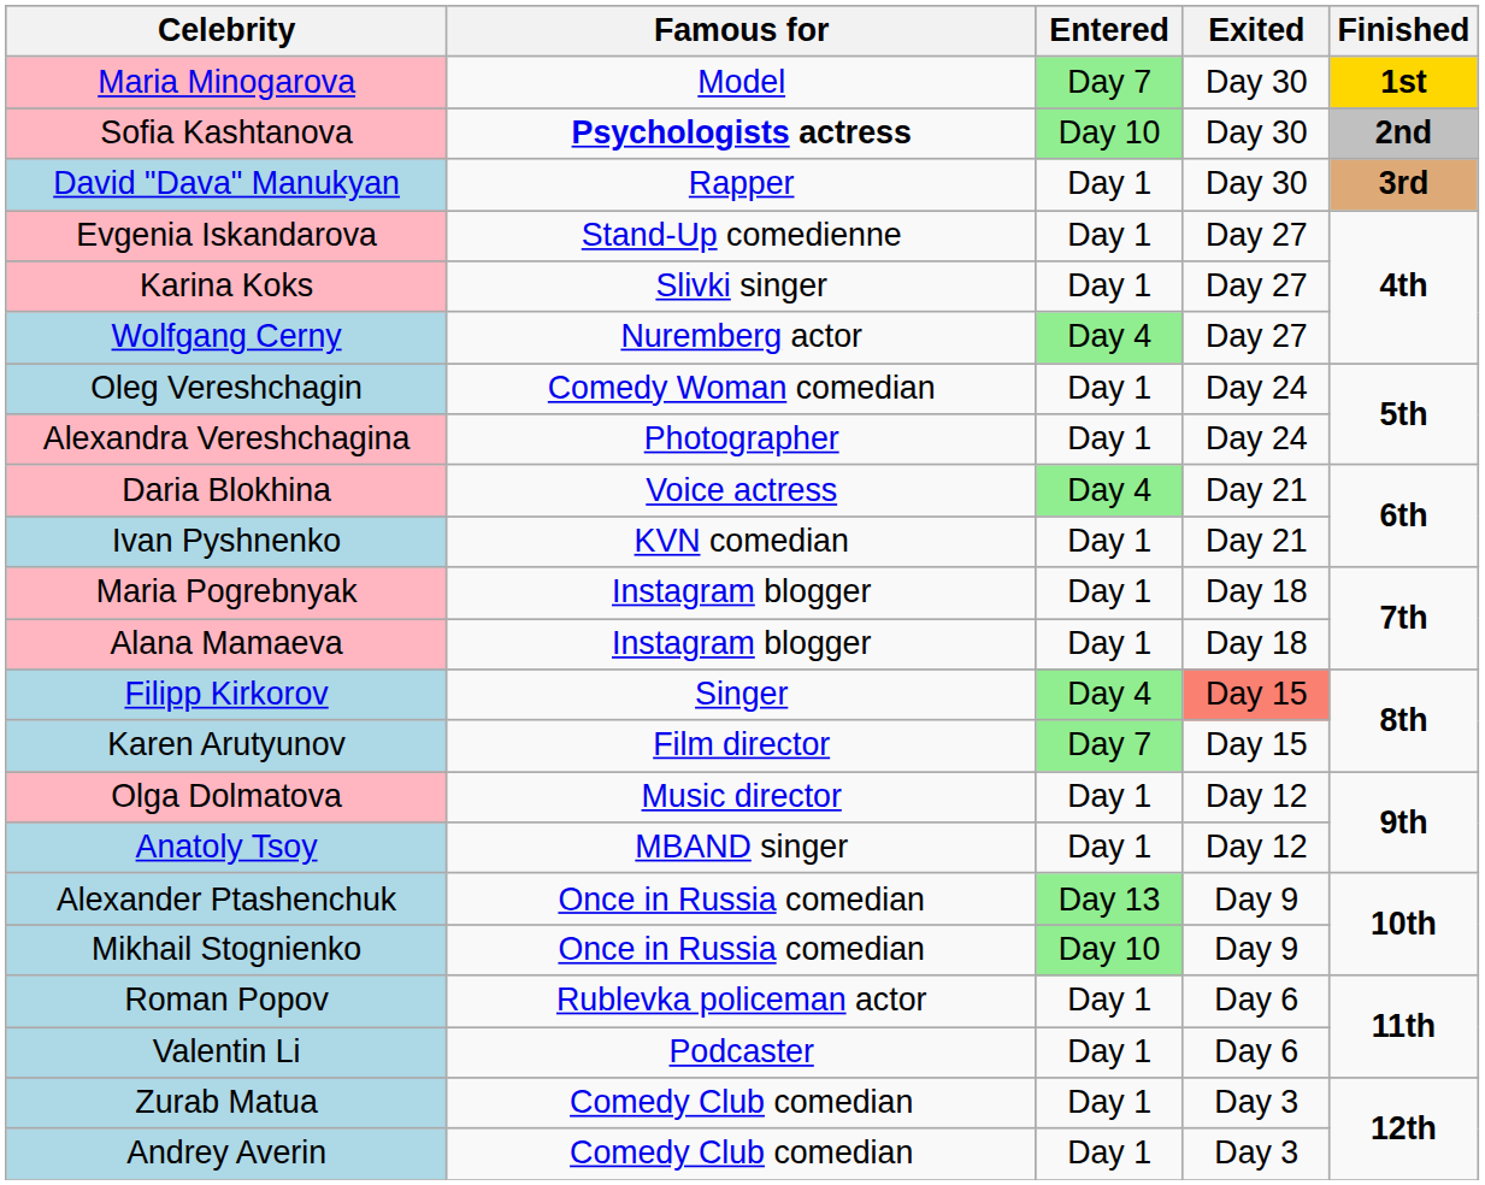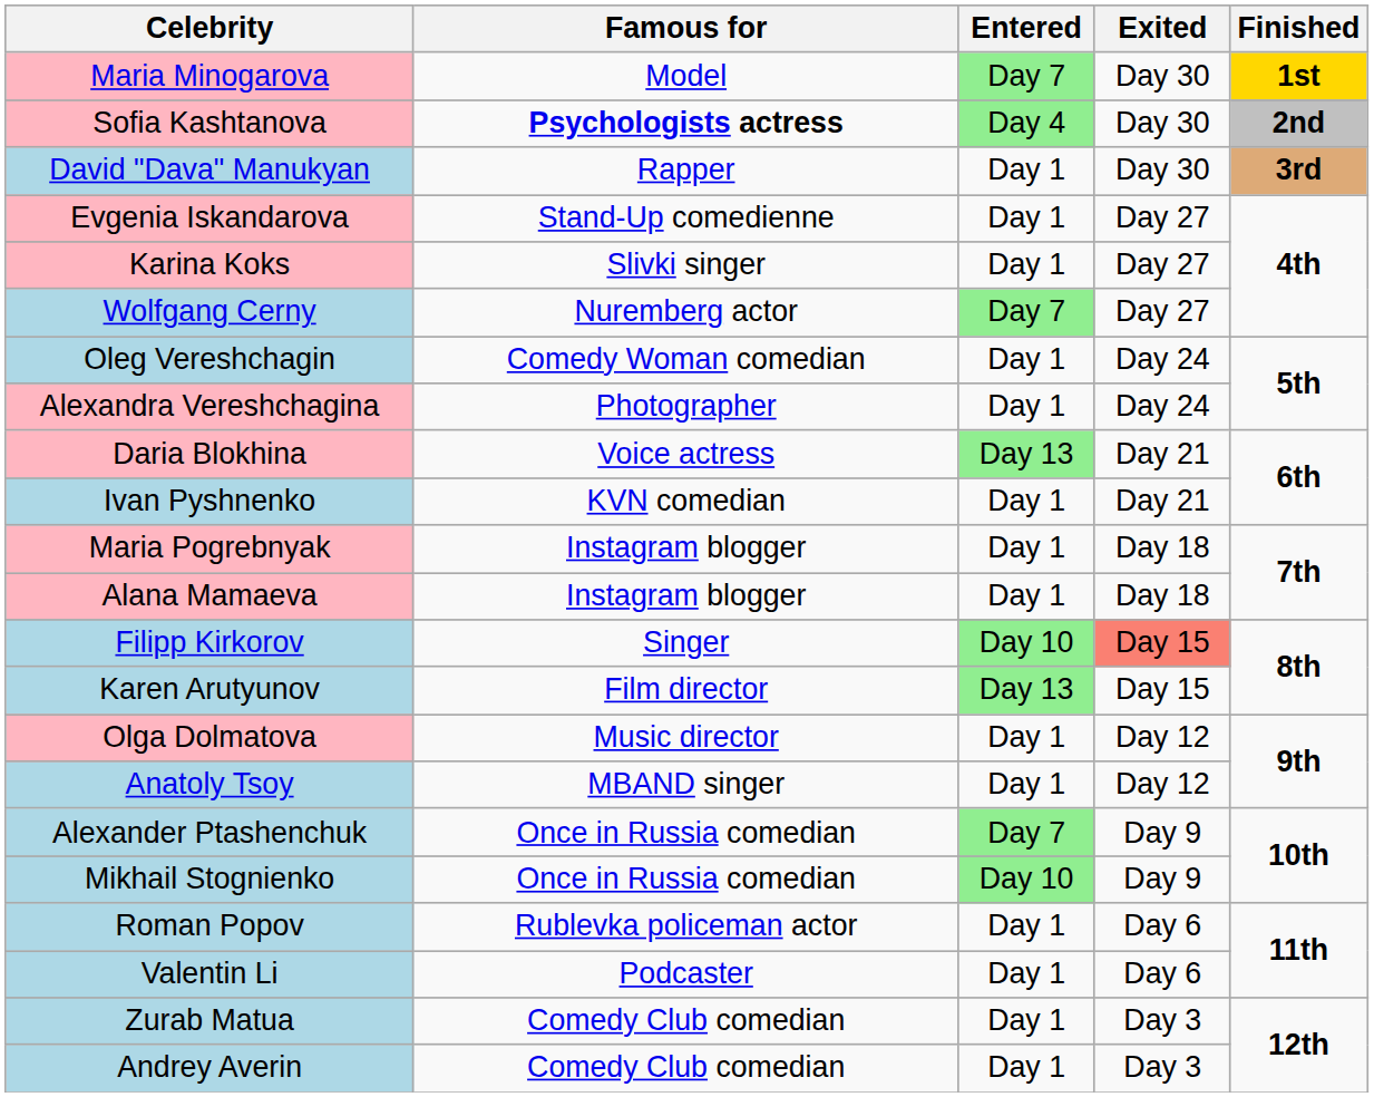 <table class="wikitable"  style="text-align:center;">
 <tr>
 <th style="width:30%;">Celebrity</th>
 <th style="width:40%;">Famous for</th>
 <th style="width:10%;">Entered</th>
 <th style="width:10%;">Exited</th>
 <th style="width:10%;">Finished</th>
 </tr>
 <tr>
 <td style=background:lightpink><a href='#'>Maria Minogarova</a></td>
 <td><a href='#'>Model</a></td>
 <td style="background:lightgreen">Day 7</td>
 <td>Day 30</td>
 <td style="background:gold"><strong>1st</strong></td>
 </tr>
 <tr>
 <td style=background:lightpink>Sofia Kashtanova</td>
 <td><strong><a href='#'>Psychologists</a> actress</strong></td>
-<td style="background:lightgreen">Day 10</td>
+<td style="background:lightgreen">Day 4</td>
 <td>Day 30</td>
 <td style="background:silver"><strong>2nd</strong></td>
 </tr>
 <tr>
 <td style=background:lightblue><a href='#'>David "Dava" Manukyan</a></td>
 <td><a href='#'>Rapper</a></td>
 <td>Day 1</td>
 <td>Day 30</td>
 <td style="background:#da7"><strong>3rd</strong></td>
 </tr>
 <tr>
 <td style=background:lightpink>Evgenia Iskandarova</td>
 <td><a href='#'>Stand-Up</a> comedienne</td>
 <td>Day 1</td>
 <td>Day 27</td>
 <td rowspan=3><strong>4th</strong></td>
 </tr>
 <tr>
 <td style=background:lightpink>Karina Koks</td>
 <td><a href='#'>Slivki</a> singer</td>
 <td>Day 1</td>
 <td>Day 27</td>
 </tr>
 <tr>
 <td style=background:lightblue><a href='#'>Wolfgang Cerny</a></td>
 <td><a href='#'>Nuremberg</a> actor</td>
-<td style="background:lightgreen">Day 4</td>
+<td style="background:lightgreen">Day 7</td>
 <td>Day 27</td>
 </tr>
 <tr>
 <td style=background:lightblue>Oleg Vereshchagin</td>
 <td><a href='#'>Comedy Woman</a> comedian</td>
 <td>Day 1</td>
 <td>Day 24</td>
 <td rowspan=2><strong>5th</strong></td>
 </tr>
 <tr>
 <td style=background:lightpink>Alexandra Vereshchagina</td>
 <td><a href='#'>Photographer</a></td>
 <td>Day 1</td>
 <td>Day 24</td>
 </tr>
 <tr>
 <td style=background:lightpink>Daria Blokhina</td>
 <td><a href='#'>Voice actress</a></td>
-<td style="background:lightgreen">Day 4</td>
+<td style="background:lightgreen">Day 13</td>
 <td>Day 21</td>
 <td rowspan=2><strong>6th</strong></td>
 </tr>
 <tr>
 <td style=background:lightblue>Ivan Pyshnenko</td>
 <td><a href='#'>KVN</a> comedian</td>
 <td>Day 1</td>
 <td>Day 21</td>
 </tr>
 <tr>
 <td style=background:lightpink>Maria Pogrebnyak</td>
 <td><a href='#'>Instagram</a> blogger</td>
 <td>Day 1</td>
 <td>Day 18</td>
 <td rowspan=2><strong>7th</strong></td>
 </tr>
 <tr>
 <td style=background:lightpink>Alana Mamaeva</td>
 <td><a href='#'>Instagram</a> blogger</td>
 <td>Day 1</td>
 <td>Day 18</td>
 </tr>
 <tr>
 <td style=background:lightblue><a href='#'>Filipp Kirkorov</a></td>
 <td><a href='#'>Singer</a></td>
-<td style="background:lightgreen">Day 4</td>
+<td style="background:lightgreen">Day 10</td>
 <td style="background:salmon">Day 15</td>
 <td rowspan=2><strong>8th</strong></td>
 </tr>
 <tr>
 <td style=background:lightblue>Karen Arutyunov</td>
 <td><a href='#'>Film director</a></td>
-<td style="background:lightgreen">Day 7</td>
+<td style="background:lightgreen">Day 13</td>
 <td>Day 15</td>
 </tr>
 <tr>
 <td style=background:lightpink>Olga Dolmatova</td>
 <td><a href='#'>Music director</a></td>
 <td>Day 1</td>
 <td>Day 12</td>
 <td rowspan=2><strong>9th</strong></td>
 </tr>
 <tr>
 <td style=background:lightblue><a href='#'>Anatoly Tsoy</a></td>
 <td><a href='#'>MBAND</a> singer</td>
 <td>Day 1</td>
 <td>Day 12</td>
 </tr>
 <tr>
 <td style=background:lightblue>Alexander Ptashenchuk</td>
 <td><a href='#'>Once in Russia</a> comedian</td>
-<td style="background:lightgreen">Day 13</td>
+<td style="background:lightgreen">Day 7</td>
 <td>Day 9</td>
 <td rowspan=2><strong>10th</strong></td>
 </tr>
 <tr>
 <td style=background:lightblue>Mikhail Stognienko</td>
 <td><a href='#'>Once in Russia</a> comedian</td>
 <td style="background:lightgreen">Day 10</td>
 <td>Day 9</td>
 </tr>
 <tr>
 <td style=background:lightblue>Roman Popov</td>
 <td><a href='#'>Rublevka policeman</a> actor</td>
 <td>Day 1</td>
 <td>Day 6</td>
 <td rowspan=2><strong>11th</strong></td>
 </tr>
 <tr>
 <td style=background:lightblue>Valentin Li</td>
 <td><a href='#'>Podcaster</a></td>
 <td>Day 1</td>
 <td>Day 6</td>
 </tr>
 <tr>
 <td style=background:lightblue>Zurab Matua</td>
 <td><a href='#'>Comedy Club</a> comedian</td>
 <td>Day 1</td>
 <td>Day 3</td>
 <td rowspan=2><strong>12th</strong></td>
 </tr>
 <tr>
 <td style=background:lightblue>Andrey Averin</td>
 <td><a href='#'>Comedy Club</a> comedian</td>
 <td>Day 1</td>
 <td>Day 3</td>
 </tr>
 </table>
